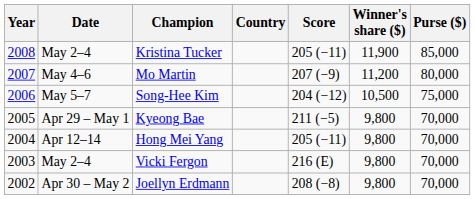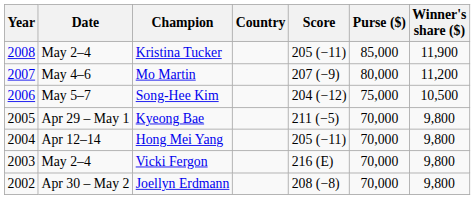 <table class="wikitable">
 <tr>
 <th>Year</th>
 <th>Date</th>
 <th>Champion</th>
 <th>Country</th>
 <th>Score</th>
+<th>Purse ($)</th>
 <th>Winner's<br>share ($)</th>
-<th>Purse ($)</th>
 </tr>
 <tr>
 <td><a href='#'>2008</a></td>
 <td>May 2–4</td>
 <td><a href='#'>Kristina Tucker</a></td>
 <td></td>
 <td>205 (−11)</td>
+<td align=center>85,000</td>
 <td align=center>11,900</td>
-<td align=center>85,000</td>
 </tr>
 <tr>
 <td><a href='#'>2007</a></td>
 <td>May 4–6</td>
 <td><a href='#'>Mo Martin</a></td>
 <td></td>
 <td>207 (−9)</td>
+<td align=center>80,000</td>
 <td align=center>11,200</td>
-<td align=center>80,000</td>
 </tr>
 <tr>
 <td><a href='#'>2006</a></td>
 <td>May 5–7</td>
 <td><a href='#'>Song-Hee Kim</a></td>
 <td></td>
 <td>204 (−12)</td>
+<td align=center>75,000</td>
 <td align=center>10,500</td>
-<td align=center>75,000</td>
 </tr>
 <tr>
 <td>2005</td>
 <td>Apr 29 – May 1</td>
 <td><a href='#'>Kyeong Bae</a></td>
 <td></td>
 <td>211 (−5)</td>
+<td align=center>70,000</td>
 <td align=center>9,800</td>
-<td align=center>70,000</td>
 </tr>
 <tr>
 <td>2004</td>
 <td>Apr 12–14</td>
 <td><a href='#'>Hong Mei Yang</a></td>
 <td></td>
 <td>205 (−11)</td>
+<td align=center>70,000</td>
 <td align=center>9,800</td>
-<td align=center>70,000</td>
 </tr>
 <tr>
 <td>2003</td>
 <td>May 2–4</td>
 <td><a href='#'>Vicki Fergon</a></td>
 <td></td>
 <td>216 (E)</td>
+<td align=center>70,000</td>
 <td align=center>9,800</td>
-<td align=center>70,000</td>
 </tr>
 <tr>
 <td>2002</td>
 <td>Apr 30 – May 2</td>
 <td><a href='#'>Joellyn Erdmann</a></td>
 <td></td>
 <td>208 (−8)</td>
+<td align=center>70,000</td>
 <td align=center>9,800</td>
-<td align=center>70,000</td>
 </tr>
 </table>
